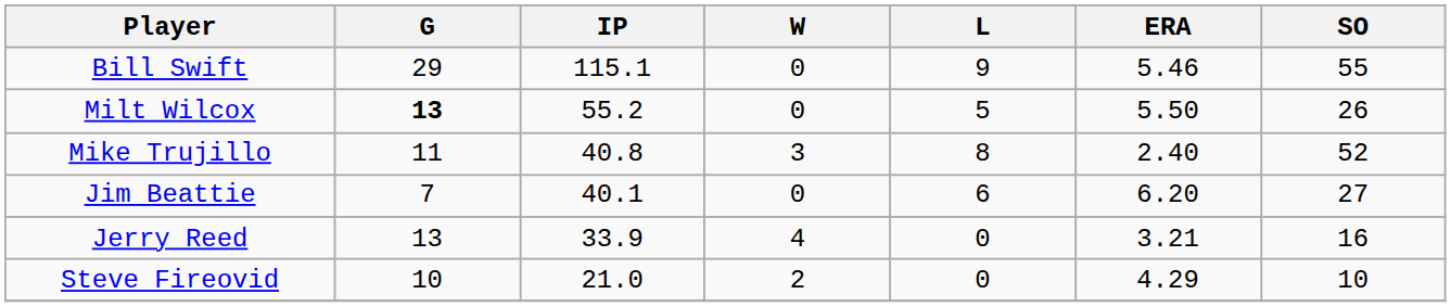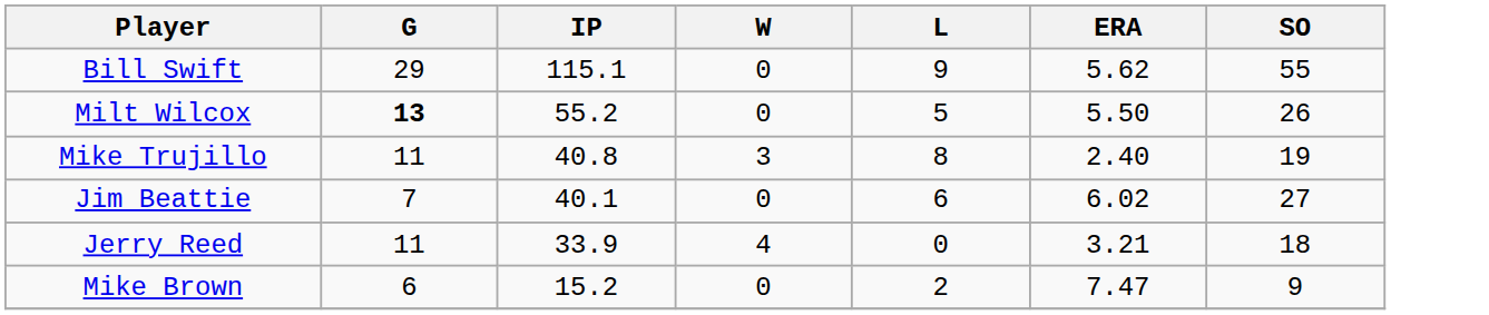 <table class="wikitable sortable">
 <tr>
 <th bgcolor="#DDDDFF" width="16%">Player</th>
 <th bgcolor="#DDDDFF" width="9%">G</th>
 <th bgcolor="#DDDDFF" width="9%">IP</th>
 <th bgcolor="#DDDDFF" width="9%">W</th>
 <th bgcolor="#DDDDFF" width="9%">L</th>
 <th bgcolor="#DDDDFF" width="9%">ERA</th>
 <th bgcolor="#DDDDFF" width="9%">SO</th>
 </tr>
 <tr align="center">
 <td><a href='#'>Bill Swift</a></td>
 <td>29</td>
 <td>115.1</td>
 <td>0</td>
 <td>9</td>
-<td>5.46</td>
+<td>5.62</td>
 <td>55</td>
 </tr>
 <tr align=center>
 <td><a href='#'>Milt Wilcox</a></td>
 <td><strong>13</strong></td>
 <td>55.2</td>
 <td>0</td>
 <td>5</td>
 <td>5.50</td>
 <td>26</td>
 </tr>
 <tr align=center>
 <td><a href='#'>Mike Trujillo</a></td>
 <td>11</td>
 <td>40.8</td>
 <td>3</td>
 <td>8</td>
 <td>2.40</td>
-<td>52</td>
+<td>19</td>
 </tr>
 <tr align="center">
 <td><a href='#'>Jim Beattie</a></td>
 <td>7</td>
 <td>40.1</td>
 <td>0</td>
 <td>6</td>
-<td>6.20</td>
+<td>6.02</td>
 <td>27</td>
 </tr>
 <tr align=center>
 <td><a href='#'>Jerry Reed</a></td>
-<td>13</td>
+<td>11</td>
 <td>33.9</td>
 <td>4</td>
 <td>0</td>
 <td>3.21</td>
-<td>16</td>
+<td>18</td>
 </tr>
 <tr align="center">
-<td><a href='#'>Steve Fireovid</a></td>
-<td>10</td>
-<td>21.0</td>
+<td><a href='#'>Mike Brown</a></td>
+<td>6</td>
+<td>15.2</td>
+<td>0</td>
 <td>2</td>
-<td>0</td>
-<td>4.29</td>
-<td>10</td>
+<td>7.47</td>
+<td>9</td>
 </tr>
 <tr align="center">
 </tr>
 </table>
